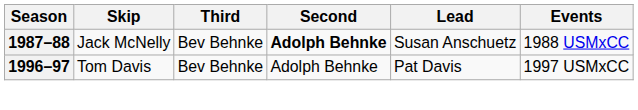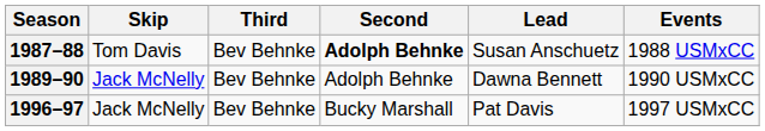 <table class="wikitable">
 <tr>
 <th scope="col">Season</th>
 <th scope="col">Skip</th>
 <th scope="col">Third</th>
 <th scope="col">Second</th>
 <th scope="col">Lead</th>
 <th scope="col">Events</th>
 </tr>
 <tr>
 <th scope="row">1987–88</th>
-<td>Jack McNelly</td>
+<td>Tom Davis</td>
 <td>Bev Behnke</td>
 <td><strong>Adolph Behnke</strong></td>
 <td>Susan Anschuetz</td>
 <td>1988 <a href='#'>USMxCC</a> </td>
 </tr>
 <tr>
-<th scope="row">1996–97</th>
-<td>Tom Davis</td>
+<th scope="row">1989–90</th>
+<td><a href='#'>Jack McNelly</a></td>
 <td>Bev Behnke</td>
 <td>Adolph Behnke</td>
+<td>Dawna Bennett</td>
+<td>1990 USMxCC </td>
+</tr>
+<tr>
+<th scope="row">1996–97</th>
+<td>Jack McNelly</td>
+<td>Bev Behnke</td>
+<td>Bucky Marshall</td>
 <td>Pat Davis</td>
 <td>1997 USMxCC </td>
 </tr>
 </table>
